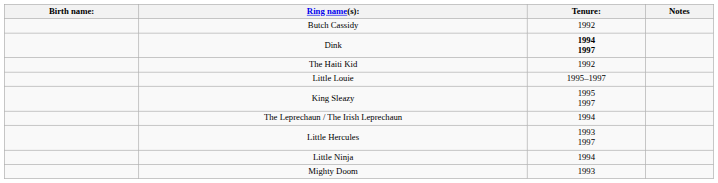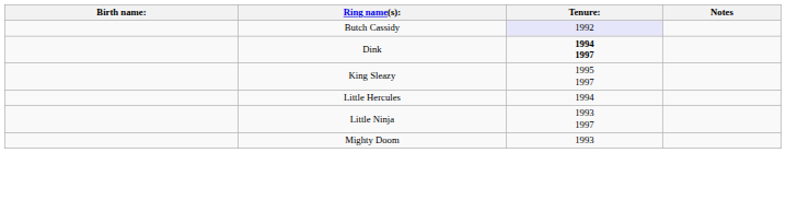 <table class="sortable wikitable" style="font-size:85%; text-align:center; width:70%;">
 <tr>
 <th>Birth name:</th>
 <th><a href='#'>Ring name</a>(s):</th>
 <th>Tenure:</th>
 <th>Notes</th>
 </tr>
 <tr>
 <td></td>
 <td>Butch Cassidy</td>
-<td sort>1992</td>
+<td sort style="background: lavender;">1992</td>
 <td></td>
 </tr>
 <tr>
 <td></td>
 <td>Dink</td>
 <td sort><strong>1994<br>1997</strong></td>
 <td></td>
 </tr>
 <tr>
 <td></td>
-<td>The Haiti Kid</td>
-<td sort>1992</td>
-<td></td>
-</tr>
-<tr>
-<td></td>
-<td>Little Louie</td>
-<td sort>1995–1997</td>
-<td></td>
-</tr>
-<tr>
-<td></td>
 <td>King Sleazy</td>
 <td sort>1995<br>1997</td>
 <td></td>
 </tr>
 <tr>
 <td></td>
-<td>The Leprechaun / The Irish Leprechaun</td>
+<td>Little Hercules</td>
 <td sort>1994</td>
 <td></td>
 </tr>
 <tr>
 <td></td>
-<td>Little Hercules</td>
+<td>Little Ninja</td>
 <td sort>1993<br>1997</td>
-<td></td>
-</tr>
-<tr>
-<td></td>
-<td>Little Ninja</td>
-<td sort>1994</td>
 <td></td>
 </tr>
 <tr>
 <td></td>
 <td>Mighty Doom</td>
 <td sort>1993</td>
 <td></td>
 </tr>
 </table>
